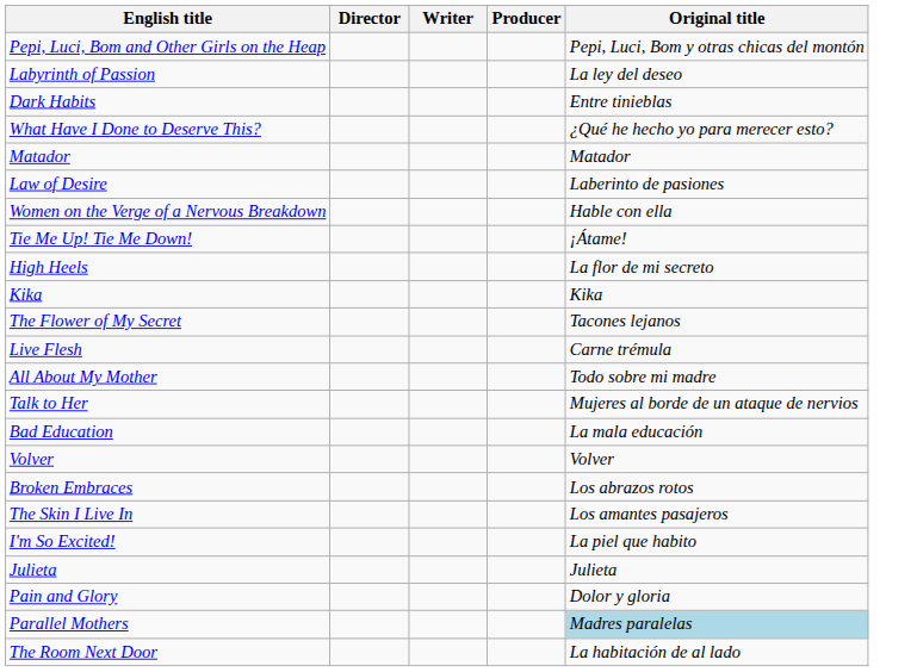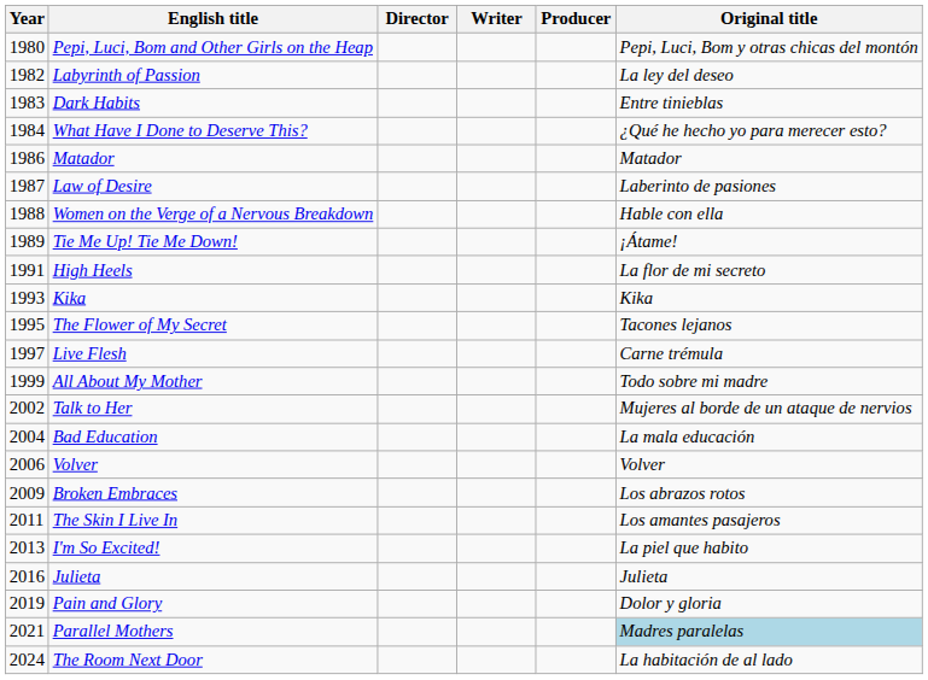 <table class="wikitable">
 <tr>
+<th>Year</th>
 <th>English title</th>
 <th width=65>Director</th>
 <th width=65>Writer</th>
 <th width=65>Producer</th>
 <th>Original title</th>
 </tr>
 <tr>
+<td>1980</td>
 <td><em><a href='#'>Pepi, Luci, Bom and Other Girls on the Heap</a></em></td>
 <td></td>
 <td></td>
 <td></td>
 <td><em>Pepi, Luci, Bom y otras chicas del montón</em></td>
 </tr>
 <tr>
+<td>1982</td>
 <td><em><a href='#'>Labyrinth of Passion</a></em></td>
 <td></td>
 <td></td>
 <td></td>
 <td><em>La ley del deseo</em></td>
 </tr>
 <tr>
+<td>1983</td>
 <td><em><a href='#'>Dark Habits</a></em></td>
 <td></td>
 <td></td>
 <td></td>
 <td><em>Entre tinieblas</em></td>
 </tr>
 <tr>
+<td>1984</td>
 <td><em><a href='#'>What Have I Done to Deserve This?</a></em></td>
 <td></td>
 <td></td>
 <td></td>
 <td><em>¿Qué he hecho yo para merecer esto?</em></td>
 </tr>
 <tr>
+<td>1986</td>
 <td><em><a href='#'>Matador</a></em></td>
 <td></td>
 <td></td>
 <td></td>
 <td><em>Matador</em></td>
 </tr>
 <tr>
+<td>1987</td>
 <td><em><a href='#'>Law of Desire</a></em></td>
 <td></td>
 <td></td>
 <td></td>
 <td><em>Laberinto de pasiones</em></td>
 </tr>
 <tr>
+<td>1988</td>
 <td><em><a href='#'>Women on the Verge of a Nervous Breakdown</a></em></td>
 <td></td>
 <td></td>
 <td></td>
 <td><em>Hable con ella</em></td>
 </tr>
 <tr>
+<td>1989</td>
 <td><em><a href='#'>Tie Me Up! Tie Me Down!</a></em></td>
 <td></td>
 <td></td>
 <td></td>
 <td><em>¡Átame!</em></td>
 </tr>
 <tr>
+<td>1991</td>
 <td><em><a href='#'>High Heels</a></em></td>
 <td></td>
 <td></td>
 <td></td>
 <td><em>La flor de mi secreto</em></td>
 </tr>
 <tr>
+<td>1993</td>
 <td><em><a href='#'>Kika</a></em></td>
 <td></td>
 <td></td>
 <td></td>
 <td><em>Kika</em></td>
 </tr>
 <tr>
+<td>1995</td>
 <td><em><a href='#'>The Flower of My Secret</a></em></td>
 <td></td>
 <td></td>
 <td></td>
 <td><em>Tacones lejanos</em></td>
 </tr>
 <tr>
+<td>1997</td>
 <td><em><a href='#'>Live Flesh</a></em></td>
 <td></td>
 <td></td>
 <td></td>
 <td><em>Carne trémula</em></td>
 </tr>
 <tr>
+<td>1999</td>
 <td><em><a href='#'>All About My Mother</a></em></td>
 <td></td>
 <td></td>
 <td></td>
 <td><em>Todo sobre mi madre</em></td>
 </tr>
 <tr>
+<td>2002</td>
 <td><em><a href='#'>Talk to Her</a></em></td>
 <td></td>
 <td></td>
 <td></td>
 <td><em>Mujeres al borde de un ataque de nervios</em></td>
 </tr>
 <tr>
+<td>2004</td>
 <td><em><a href='#'>Bad Education</a></em></td>
 <td></td>
 <td></td>
 <td></td>
 <td><em>La mala educación</em></td>
 </tr>
 <tr>
+<td>2006</td>
 <td><em><a href='#'>Volver</a></em></td>
 <td></td>
 <td></td>
 <td></td>
 <td><em>Volver</em></td>
 </tr>
 <tr>
+<td>2009</td>
 <td><em><a href='#'>Broken Embraces</a></em></td>
 <td></td>
 <td></td>
 <td></td>
 <td><em>Los abrazos rotos</em></td>
 </tr>
 <tr>
+<td>2011</td>
 <td><em><a href='#'>The Skin I Live In</a></em></td>
 <td></td>
 <td></td>
 <td></td>
 <td><em>Los amantes pasajeros</em></td>
 </tr>
 <tr>
+<td>2013</td>
 <td><em><a href='#'>I'm So Excited!</a></em></td>
 <td></td>
 <td></td>
 <td></td>
 <td><em>La piel que habito</em></td>
 </tr>
 <tr>
+<td>2016</td>
 <td><em><a href='#'>Julieta</a></em></td>
 <td></td>
 <td></td>
 <td></td>
 <td><em>Julieta</em></td>
 </tr>
 <tr>
+<td>2019</td>
 <td><em><a href='#'>Pain and Glory</a></em></td>
 <td></td>
 <td></td>
 <td></td>
 <td><em>Dolor y gloria</em></td>
 </tr>
 <tr>
+<td>2021</td>
 <td><em><a href='#'>Parallel Mothers</a></em></td>
 <td></td>
 <td></td>
 <td></td>
 <td style="background: lightblue;"><em>Madres paralelas</em></td>
 </tr>
 <tr>
+<td>2024</td>
 <td><em><a href='#'>The Room Next Door</a></em></td>
 <td></td>
 <td></td>
 <td></td>
 <td><em>La habitación de al lado</em></td>
 </tr>
 </table>
